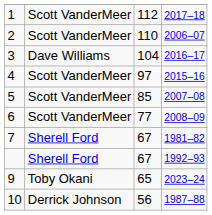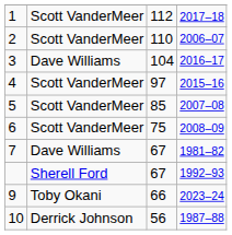 <table class="wikitable">
 <tr>
 </tr>
 <tr>
 <td>1</td>
 <td>Scott VanderMeer</td>
 <td>112</td>
 <td style="font-size:80%;"><a href='#'>2017–18</a></td>
 </tr>
 <tr>
 <td>2</td>
 <td>Scott VanderMeer</td>
 <td>110</td>
 <td style="font-size:80%;"><a href='#'>2006–07</a></td>
 </tr>
 <tr>
 <td>3</td>
 <td>Dave Williams</td>
 <td>104</td>
 <td style="font-size:80%;"><a href='#'>2016–17</a></td>
 </tr>
 <tr>
 <td>4</td>
 <td>Scott VanderMeer</td>
 <td>97</td>
 <td style="font-size:80%;"><a href='#'>2015–16</a></td>
 </tr>
 <tr>
 <td>5</td>
 <td>Scott VanderMeer</td>
 <td>85</td>
 <td style="font-size:80%;"><a href='#'>2007–08</a></td>
 </tr>
 <tr>
 <td>6</td>
 <td>Scott VanderMeer</td>
-<td>77</td>
+<td>75</td>
 <td style="font-size:80%;"><a href='#'>2008–09</a></td>
 </tr>
 <tr>
 <td>7</td>
-<td><a href='#'>Sherell Ford</a></td>
+<td>Dave Williams</td>
 <td>67</td>
 <td style="font-size:80%;"><a href='#'>1981–82</a></td>
 </tr>
 <tr>
 <td></td>
 <td><a href='#'>Sherell Ford</a></td>
 <td>67</td>
 <td style="font-size:80%;"><a href='#'>1992–93</a></td>
 </tr>
 <tr>
 <td>9</td>
 <td>Toby Okani</td>
-<td>65</td>
+<td>66</td>
 <td style="font-size:80%;"><a href='#'>2023–24</a></td>
 </tr>
 <tr>
 <td>10</td>
 <td>Derrick Johnson</td>
 <td>56</td>
 <td style="font-size:80%;"><a href='#'>1987–88</a></td>
 </tr>
 </table>
